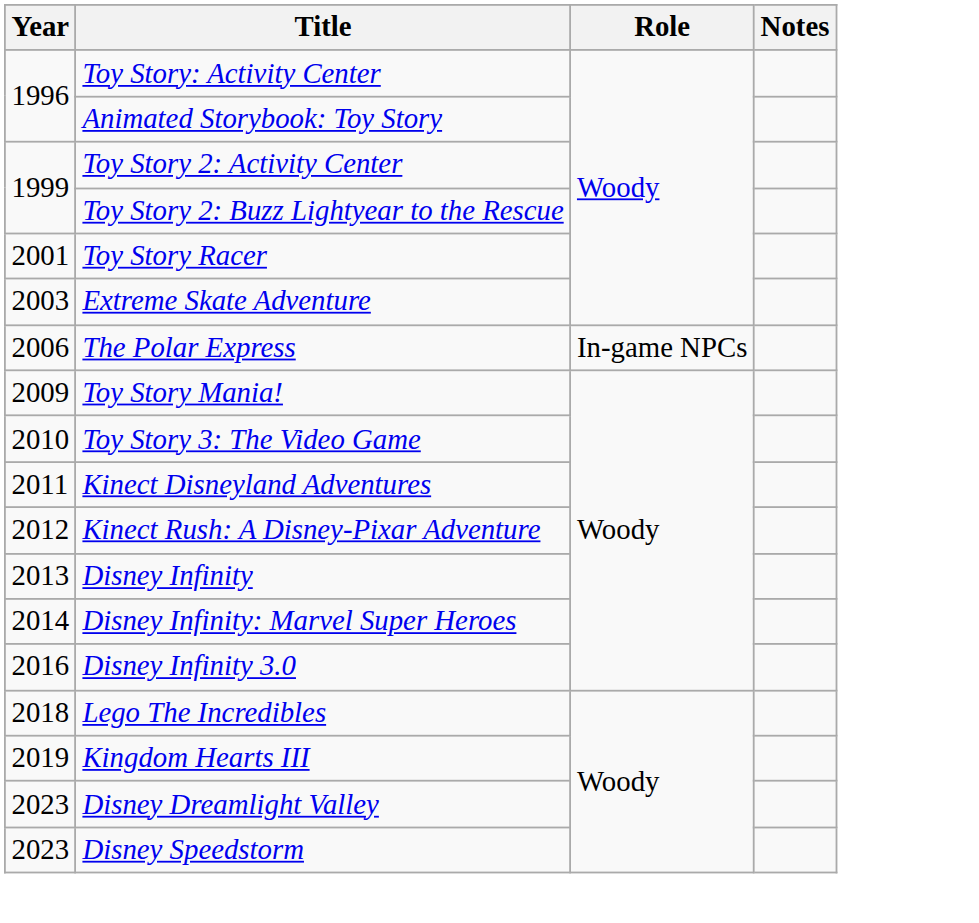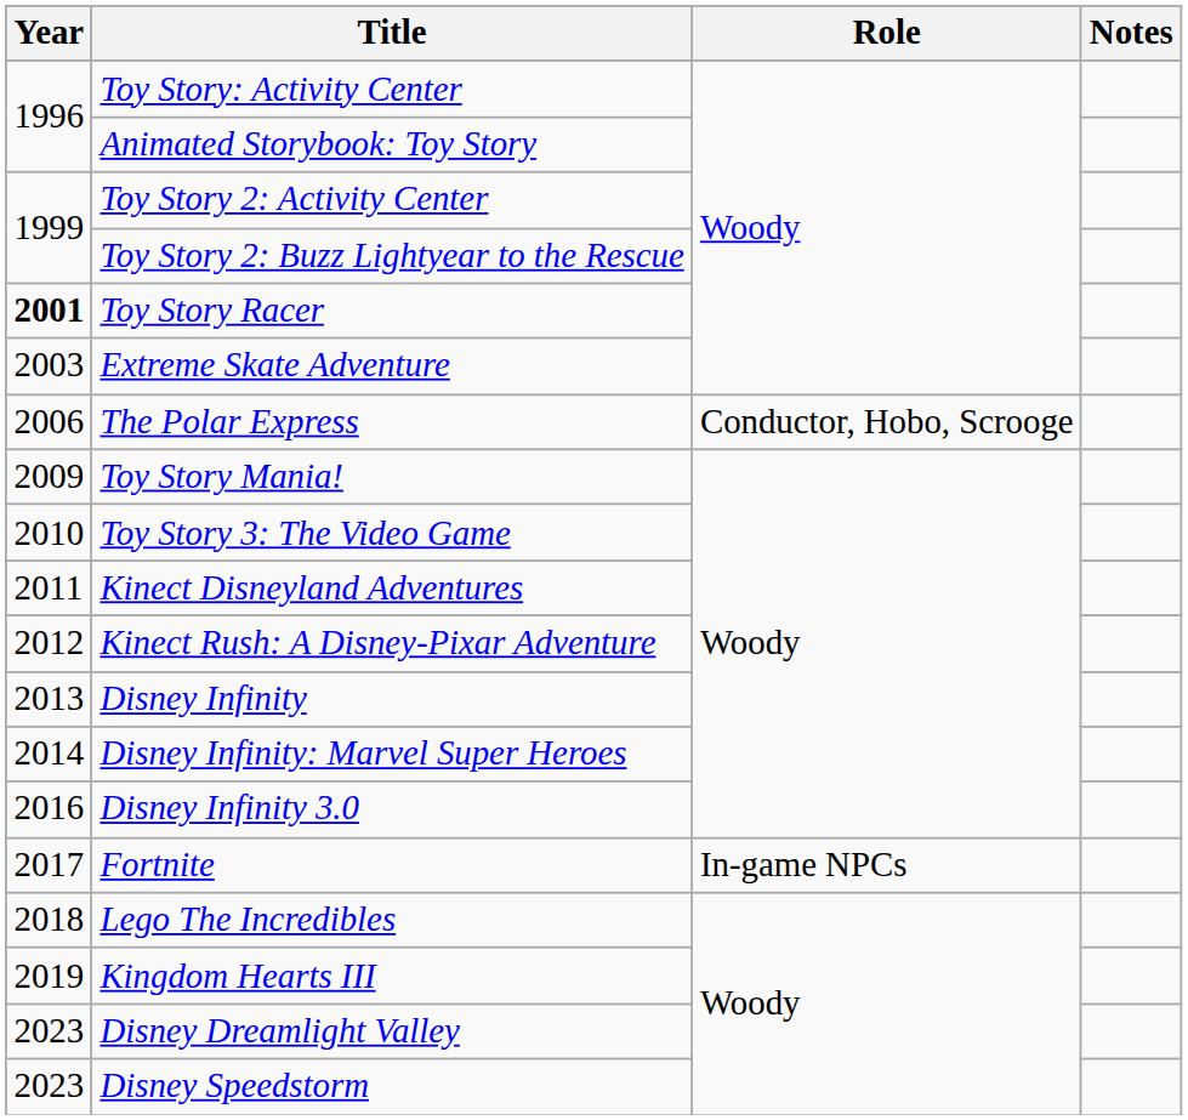 <table class="wikitable sortable">
 <tr>
 <th>Year</th>
 <th>Title</th>
 <th>Role</th>
 <th>Notes</th>
 </tr>
 <tr>
 <td rowspan="2">1996</td>
 <td><em><a href='#'>Toy Story: Activity Center</a></em></td>
 <td rowspan="6"><a href='#'>Woody</a></td>
 <td></td>
 </tr>
 <tr>
 <td><em><a href='#'>Animated Storybook: Toy Story</a></em></td>
 <td></td>
 </tr>
 <tr>
 <td rowspan="2">1999</td>
 <td><em><a href='#'>Toy Story 2: Activity Center</a></em></td>
 <td></td>
 </tr>
 <tr>
 <td><em><a href='#'>Toy Story 2: Buzz Lightyear to the Rescue</a></em></td>
 <td></td>
 </tr>
 <tr>
-<td>2001</td>
+<td><strong>2001</strong></td>
 <td><em><a href='#'>Toy Story Racer</a></em></td>
 <td></td>
 </tr>
 <tr>
 <td>2003</td>
 <td><em><a href='#'>Extreme Skate Adventure</a></em></td>
 <td></td>
 </tr>
 <tr>
 <td>2006</td>
 <td><em><a href='#'>The Polar Express</a></em></td>
-<td>In-game NPCs</td>
+<td>Conductor, Hobo, Scrooge</td>
 <td></td>
 </tr>
 <tr>
 <td>2009</td>
 <td><em><a href='#'>Toy Story Mania!</a></em></td>
 <td rowspan="7">Woody</td>
 <td></td>
 </tr>
 <tr>
 <td>2010</td>
 <td><em><a href='#'>Toy Story 3: The Video Game</a></em></td>
 <td></td>
 </tr>
 <tr>
 <td>2011</td>
 <td><em><a href='#'>Kinect Disneyland Adventures</a></em></td>
 <td></td>
 </tr>
 <tr>
 <td>2012</td>
 <td><em><a href='#'>Kinect Rush: A Disney-Pixar Adventure</a></em></td>
 <td></td>
 </tr>
 <tr>
 <td>2013</td>
 <td><em><a href='#'>Disney Infinity</a></em></td>
 <td></td>
 </tr>
 <tr>
 <td>2014</td>
 <td><em><a href='#'>Disney Infinity: Marvel Super Heroes</a></em></td>
 <td></td>
 </tr>
 <tr>
 <td>2016</td>
 <td><em><a href='#'>Disney Infinity 3.0</a></em></td>
 <td></td>
 </tr>
 <tr>
+<td>2017</td>
+<td><em><a href='#'>Fortnite</a></em></td>
+<td>In-game NPCs</td>
+<td></td>
+</tr>
+<tr>
 <td>2018</td>
 <td><em><a href='#'>Lego The Incredibles</a></em></td>
 <td rowspan="4">Woody</td>
 <td></td>
 </tr>
 <tr>
 <td>2019</td>
 <td><em><a href='#'>Kingdom Hearts III</a></em></td>
 <td></td>
 </tr>
 <tr>
 <td>2023</td>
 <td><em><a href='#'>Disney Dreamlight Valley</a></em></td>
 <td></td>
 </tr>
 <tr>
 <td>2023</td>
 <td><em><a href='#'>Disney Speedstorm</a></em></td>
 <td></td>
 </tr>
 </table>
